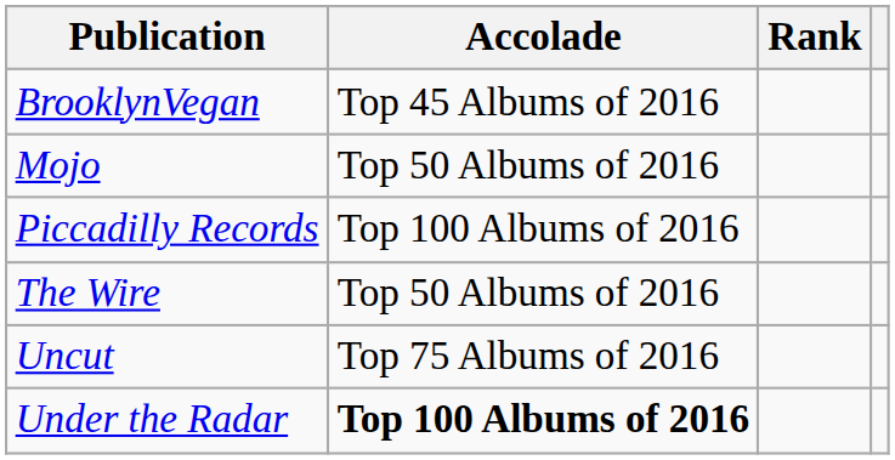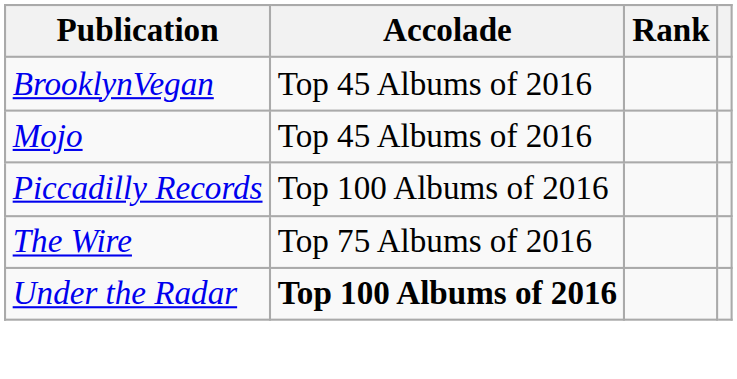 <table class="wikitable sortable">
 <tr>
 <th>Publication</th>
 <th>Accolade</th>
 <th>Rank</th>
 <th class="unsortable"></th>
 </tr>
 <tr>
 <td><em><a href='#'>BrooklynVegan</a></em></td>
 <td>Top 45 Albums of 2016</td>
 <td></td>
 <td></td>
 </tr>
 <tr>
 <td><em><a href='#'>Mojo</a></em></td>
-<td>Top 50 Albums of 2016</td>
+<td>Top 45 Albums of 2016</td>
 <td></td>
 <td></td>
 </tr>
 <tr>
 <td><em><a href='#'>Piccadilly Records</a></em></td>
 <td>Top 100 Albums of 2016</td>
 <td></td>
 <td></td>
 </tr>
 <tr>
 <td><em><a href='#'>The Wire</a></em></td>
-<td>Top 50 Albums of 2016</td>
-<td></td>
-<td></td>
-</tr>
-<tr>
-<td><em><a href='#'>Uncut</a></em></td>
 <td>Top 75 Albums of 2016</td>
 <td></td>
 <td></td>
 </tr>
 <tr>
 <td><em><a href='#'>Under the Radar</a></em></td>
 <td><strong>Top 100 Albums of 2016</strong></td>
 <td></td>
 <td></td>
 </tr>
 </table>
